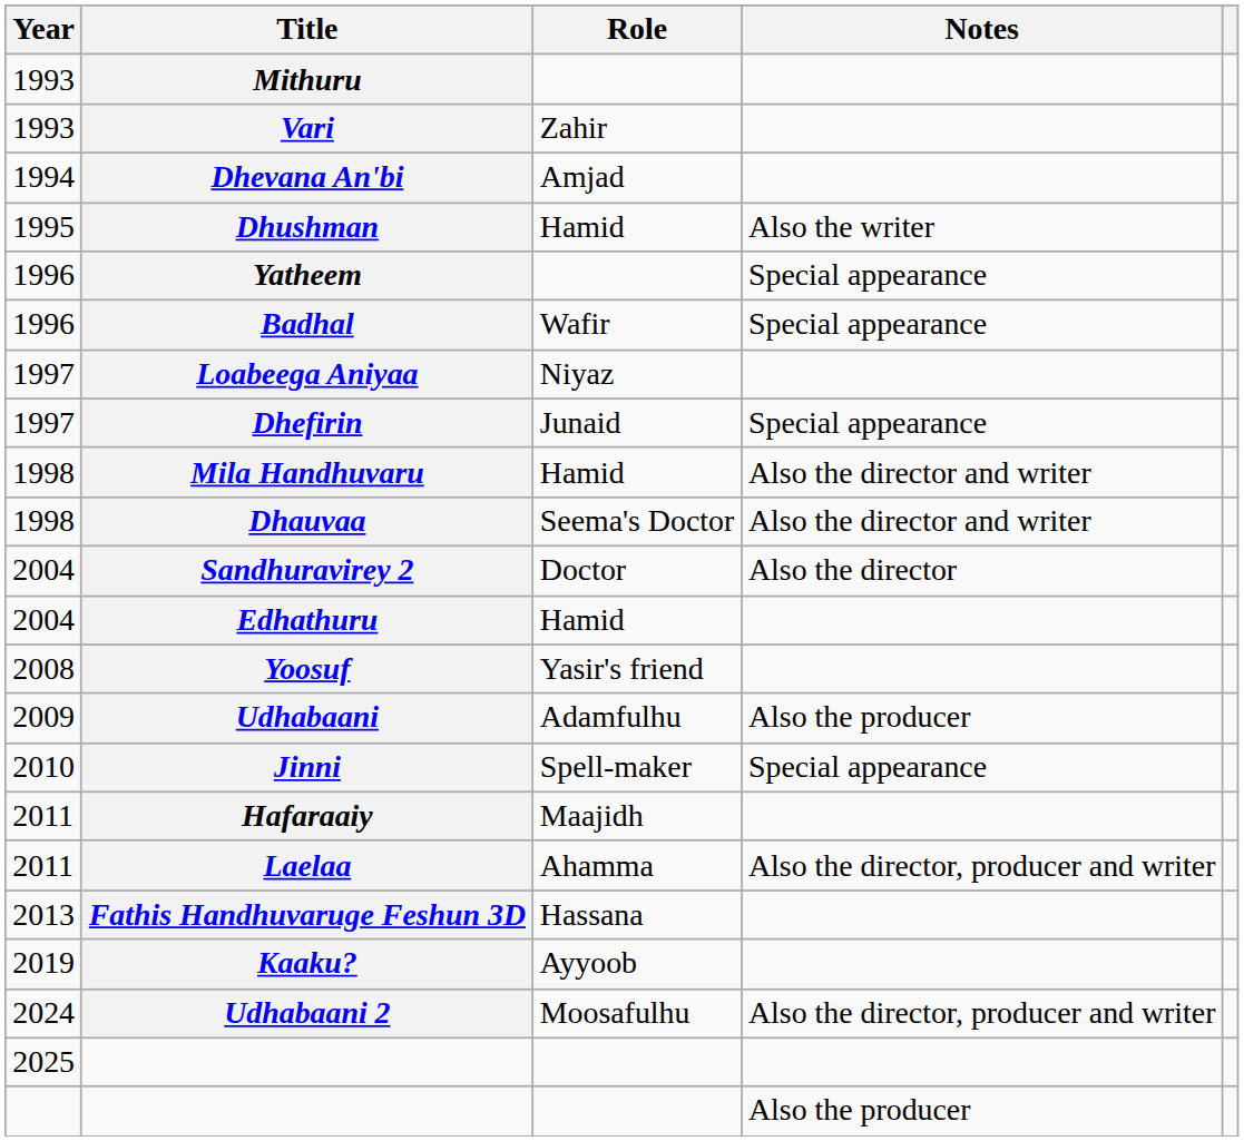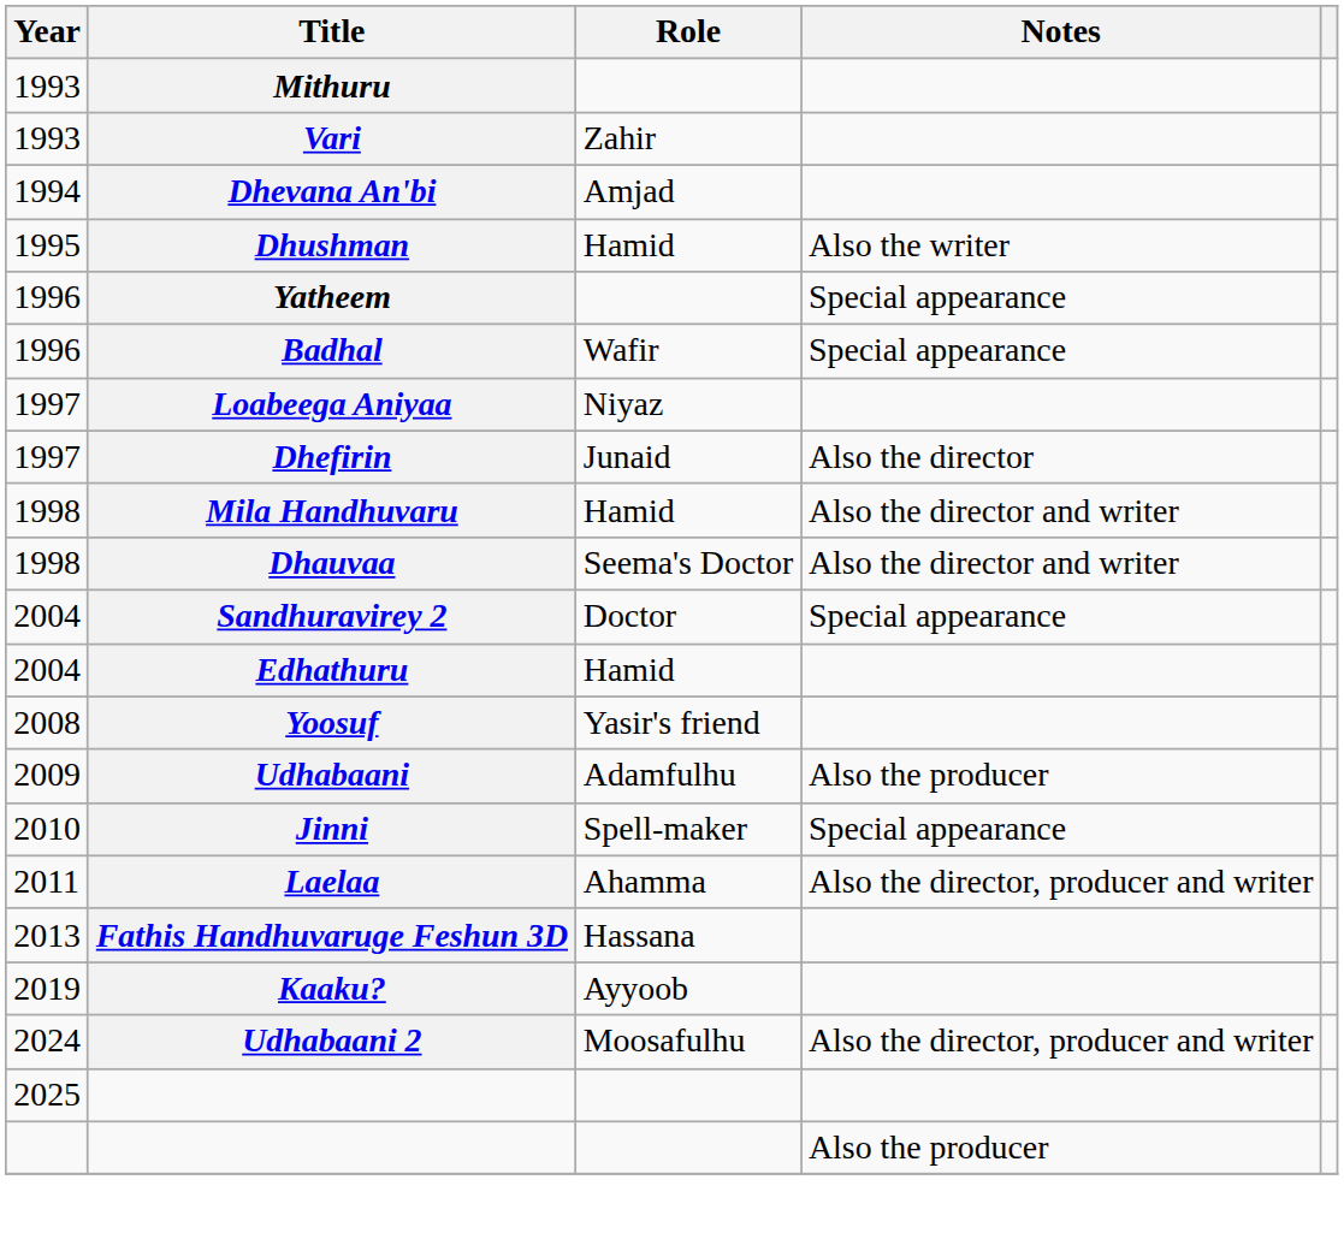 <table class="wikitable sortable plainrowheaders">
 <tr style="background:#ccc; text-align:center;">
 <th scope="col">Year</th>
 <th scope="col">Title</th>
 <th scope="col">Role</th>
 <th scope="col">Notes</th>
 <th scope="col" class="unsortable"></th>
 </tr>
 <tr>
 <td>1993</td>
 <th scope="row"><em>Mithuru</em></th>
 <td></td>
 <td></td>
 <td style="text-align: center;"></td>
 </tr>
 <tr>
 <td>1993</td>
 <th scope="row"><em><a href='#'>Vari</a></em></th>
 <td>Zahir</td>
 <td></td>
 <td style="text-align: center;"></td>
 </tr>
 <tr>
 <td>1994</td>
 <th scope="row"><em><a href='#'>Dhevana An'bi</a></em></th>
 <td>Amjad</td>
 <td></td>
 <td style="text-align: center;"></td>
 </tr>
 <tr>
 <td>1995</td>
 <th scope="row"><em><a href='#'>Dhushman</a></em></th>
 <td>Hamid</td>
 <td>Also the writer</td>
 <td style="text-align: center;"></td>
 </tr>
 <tr>
 <td>1996</td>
 <th scope="row"><em>Yatheem</em></th>
 <td></td>
 <td>Special appearance</td>
 <td></td>
 </tr>
 <tr>
 <td>1996</td>
 <th scope="row"><em><a href='#'>Badhal</a></em></th>
 <td>Wafir</td>
 <td>Special appearance</td>
 <td style="text-align: center;"></td>
 </tr>
 <tr>
 <td>1997</td>
 <th scope="row"><em><a href='#'>Loabeega Aniyaa</a></em></th>
 <td>Niyaz</td>
 <td></td>
 <td style="text-align: center;"></td>
 </tr>
 <tr>
 <td>1997</td>
 <th scope="row"><em><a href='#'>Dhefirin</a></em></th>
 <td>Junaid</td>
-<td>Special appearance</td>
+<td>Also the director</td>
 <td style="text-align: center;"></td>
 </tr>
 <tr>
 <td>1998</td>
 <th scope="row"><em><a href='#'>Mila Handhuvaru</a></em></th>
 <td>Hamid</td>
 <td>Also the director and writer</td>
 <td style="text-align: center;"></td>
 </tr>
 <tr>
 <td>1998</td>
 <th scope="row"><em><a href='#'>Dhauvaa</a></em></th>
 <td>Seema's Doctor</td>
 <td>Also the director and writer</td>
 <td style="text-align: center;"></td>
 </tr>
 <tr>
 <td>2004</td>
 <th scope="row"><em><a href='#'>Sandhuravirey 2</a></em></th>
 <td>Doctor</td>
-<td>Also the director</td>
+<td>Special appearance</td>
 <td style="text-align: center;"></td>
 </tr>
 <tr>
 <td>2004</td>
 <th scope="row"><em><a href='#'>Edhathuru</a></em></th>
 <td>Hamid</td>
 <td></td>
 <td style="text-align: center;"></td>
 </tr>
 <tr>
 <td>2008</td>
 <th scope="row"><em><a href='#'>Yoosuf</a></em></th>
 <td>Yasir's friend</td>
 <td></td>
 <td style="text-align: center;"></td>
 </tr>
 <tr>
 <td>2009</td>
 <th scope="row"><em><a href='#'>Udhabaani</a></em></th>
 <td>Adamfulhu</td>
 <td>Also the producer</td>
 <td style="text-align: center;"></td>
 </tr>
 <tr>
 <td>2010</td>
 <th scope="row"><em><a href='#'>Jinni</a></em></th>
 <td>Spell-maker</td>
 <td>Special appearance</td>
 <td style="text-align: center;"></td>
-</tr>
-<tr>
-<td>2011</td>
-<th scope="row"><em>Hafaraaiy</em></th>
-<td>Maajidh</td>
-<td></td>
-<td></td>
 </tr>
 <tr>
 <td>2011</td>
 <th scope="row"><em><a href='#'>Laelaa</a></em></th>
 <td>Ahamma</td>
 <td>Also the director, producer and writer</td>
 <td style="text-align: center;"></td>
 </tr>
 <tr>
 <td>2013</td>
 <th scope="row"><em><a href='#'>Fathis Handhuvaruge Feshun 3D</a></em></th>
 <td>Hassana</td>
 <td></td>
 <td style="text-align: center;"></td>
 </tr>
 <tr>
 <td>2019</td>
 <th scope="row"><em><a href='#'>Kaaku?</a></em></th>
 <td>Ayyoob</td>
 <td></td>
 <td style="text-align: center;"></td>
 </tr>
 <tr>
 <td>2024</td>
 <th scope="row"><em><a href='#'>Udhabaani 2</a></em></th>
 <td>Moosafulhu</td>
 <td>Also the director, producer and writer</td>
 <td style="text-align:center;"></td>
 </tr>
 <tr>
 <td>2025</td>
 <td></td>
 <td></td>
 <td></td>
 <td></td>
 </tr>
 <tr>
 <td></td>
 <td></td>
 <td></td>
 <td>Also the producer</td>
 <td></td>
 </tr>
 <tr>
 </tr>
 </table>
